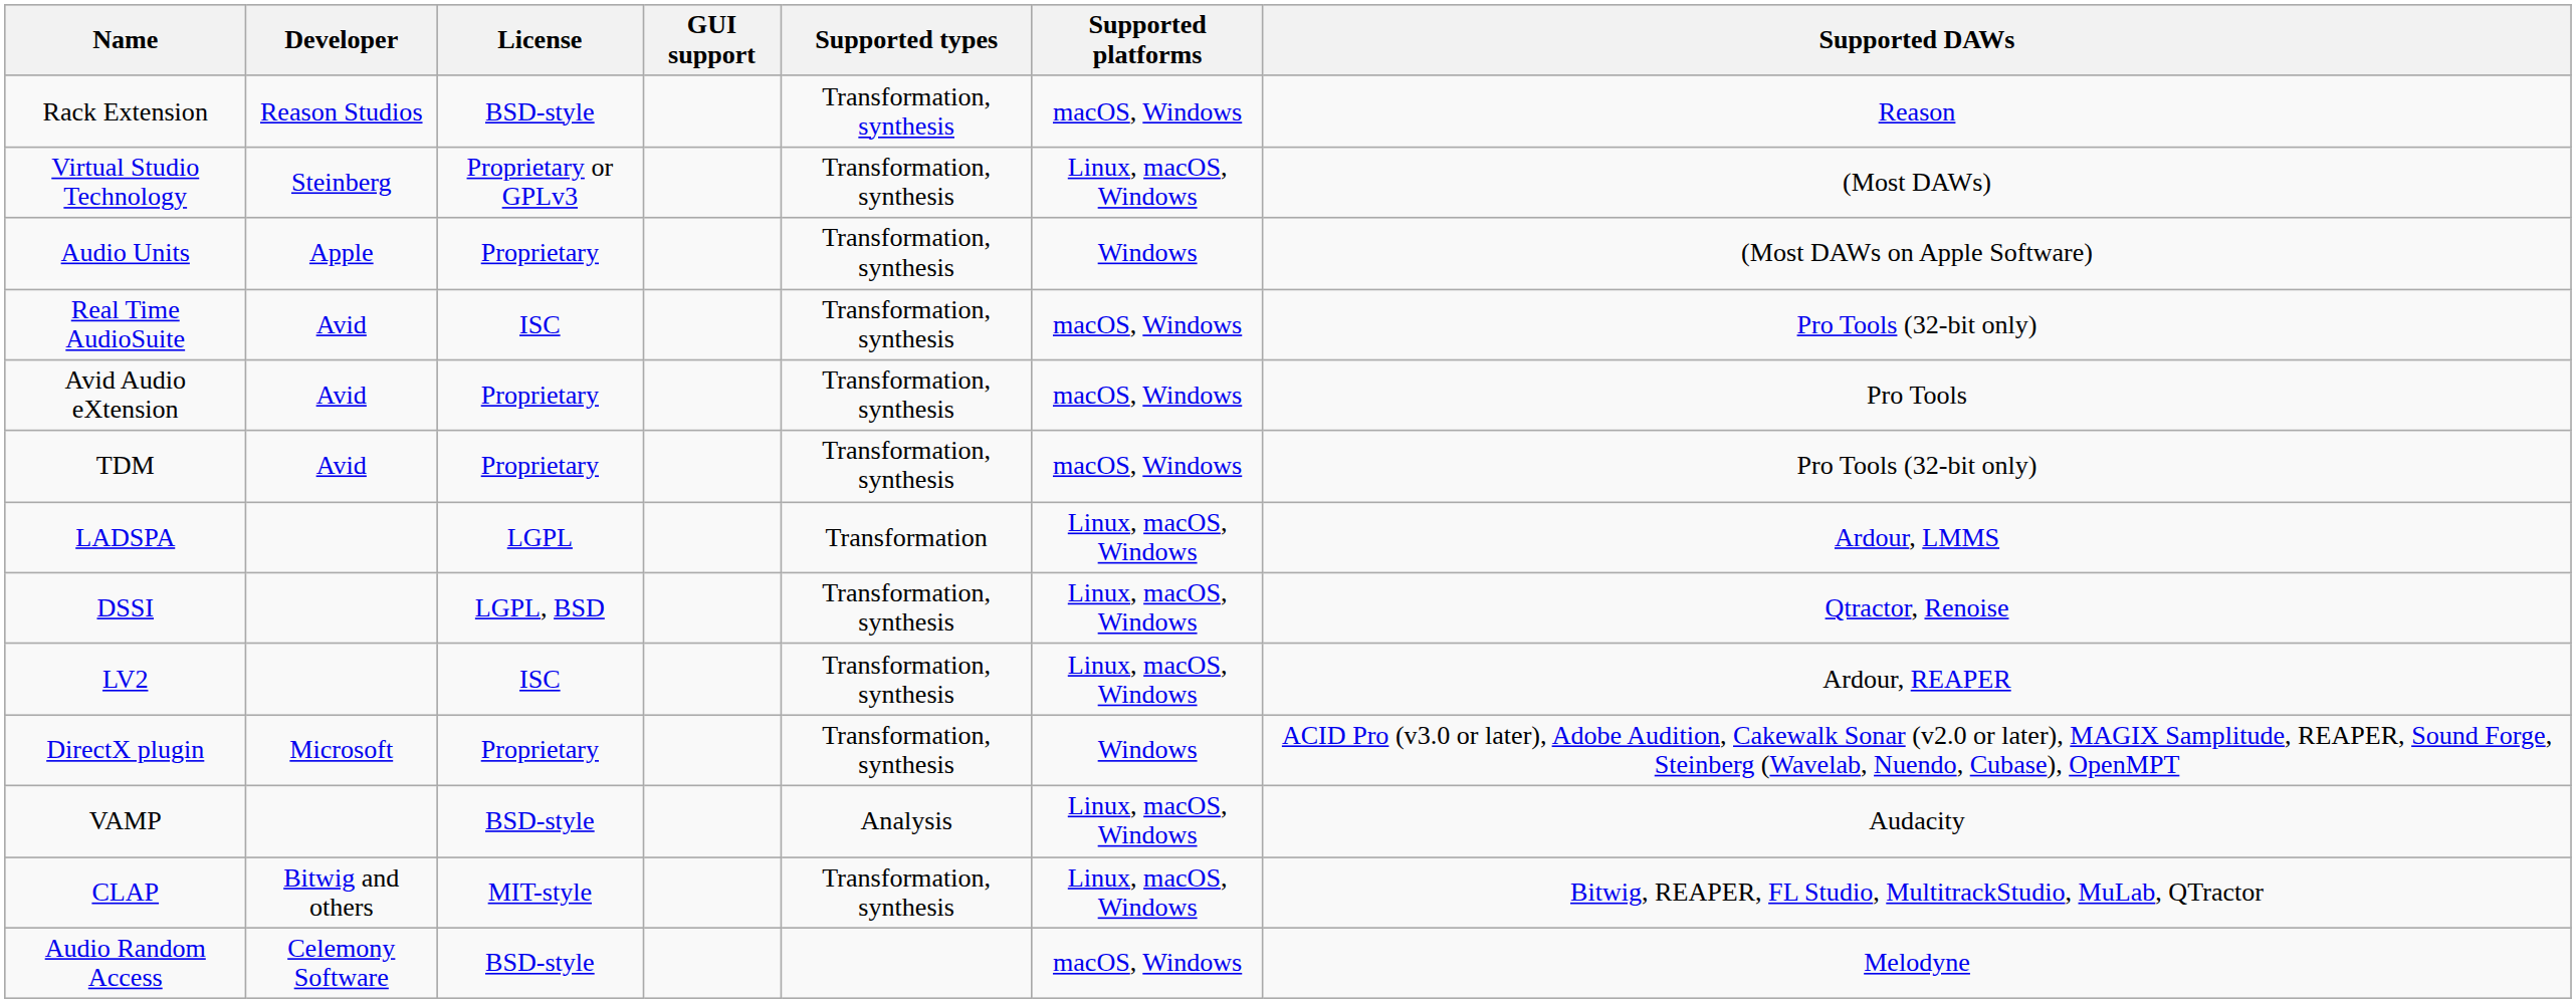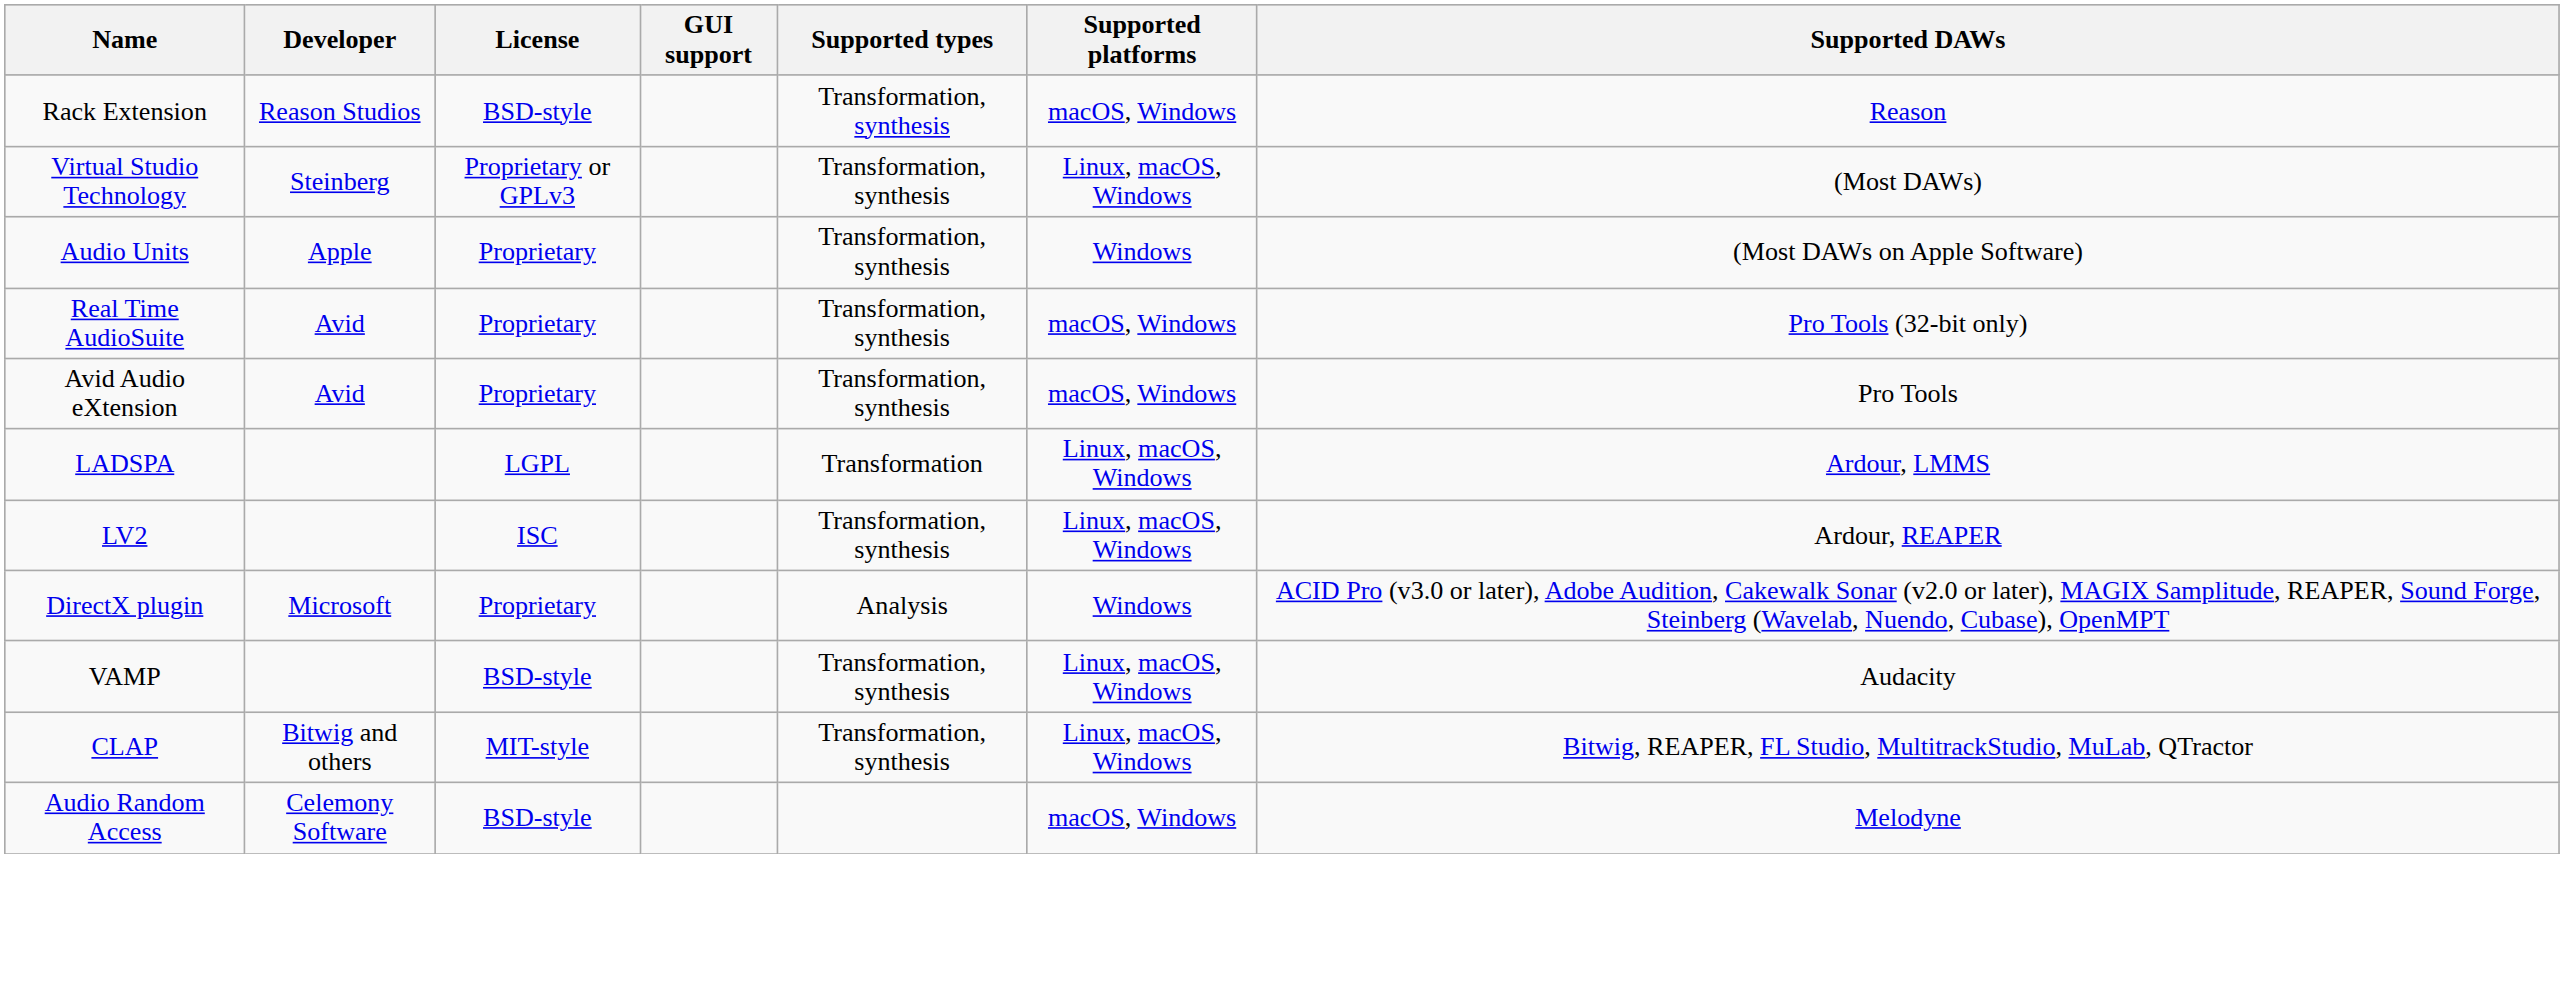 <table class="wikitable sortable" style="text-align: center">
 <tr>
 <th>Name</th>
 <th>Developer</th>
 <th>License</th>
 <th>GUI support</th>
 <th>Supported types</th>
 <th>Supported platforms</th>
 <th>Supported DAWs</th>
 </tr>
 <tr>
 <td>Rack Extension</td>
 <td><a href='#'>Reason Studios</a></td>
 <td><a href='#'>BSD-style</a></td>
 <td></td>
 <td>Transformation, <a href='#'>synthesis</a></td>
 <td><a href='#'>macOS</a>, <a href='#'>Windows</a></td>
 <td><a href='#'>Reason</a></td>
 </tr>
 <tr>
 <td><a href='#'>Virtual Studio Technology</a></td>
 <td><a href='#'>Steinberg</a></td>
 <td><a href='#'>Proprietary</a> or <a href='#'>GPLv3</a></td>
 <td></td>
 <td>Transformation, synthesis</td>
 <td><a href='#'>Linux</a>, <a href='#'>macOS</a>,<br><a href='#'>Windows</a></td>
 <td>(Most DAWs)</td>
 </tr>
 <tr>
 <td><a href='#'>Audio Units</a></td>
 <td><a href='#'>Apple</a></td>
 <td><a href='#'>Proprietary</a></td>
 <td></td>
 <td>Transformation, synthesis</td>
 <td><a href='#'>Windows</a></td>
 <td>(Most DAWs on Apple Software)</td>
 </tr>
 <tr>
 <td><a href='#'>Real Time AudioSuite</a></td>
 <td><a href='#'>Avid</a></td>
-<td><a href='#'>ISC</a></td>
+<td><a href='#'>Proprietary</a></td>
 <td></td>
 <td>Transformation, synthesis</td>
 <td><a href='#'>macOS</a>, <a href='#'>Windows</a></td>
 <td><a href='#'>Pro Tools</a> (32-bit only)</td>
 </tr>
 <tr>
 <td>Avid Audio eXtension</td>
 <td><a href='#'>Avid</a></td>
 <td><a href='#'>Proprietary</a></td>
 <td></td>
 <td>Transformation, synthesis</td>
 <td><a href='#'>macOS</a>, <a href='#'>Windows</a></td>
 <td>Pro Tools</td>
 </tr>
 <tr>
-<td>TDM</td>
-<td><a href='#'>Avid</a></td>
-<td><a href='#'>Proprietary</a></td>
-<td></td>
-<td>Transformation, synthesis</td>
-<td><a href='#'>macOS</a>, <a href='#'>Windows</a></td>
-<td>Pro Tools (32-bit only)</td>
-</tr>
-<tr>
 <td><a href='#'>LADSPA</a></td>
 <td></td>
 <td><a href='#'>LGPL</a></td>
 <td></td>
 <td>Transformation</td>
 <td><a href='#'>Linux</a>, <a href='#'>macOS</a>, <a href='#'>Windows</a></td>
 <td><a href='#'>Ardour</a>, <a href='#'>LMMS</a></td>
-</tr>
-<tr>
-<td><a href='#'>DSSI</a></td>
-<td></td>
-<td><a href='#'>LGPL</a>, <a href='#'>BSD</a></td>
-<td></td>
-<td>Transformation, synthesis</td>
-<td><a href='#'>Linux</a>, <a href='#'>macOS</a>, <a href='#'>Windows</a></td>
-<td><a href='#'>Qtractor</a>, <a href='#'>Renoise</a></td>
 </tr>
 <tr>
 <td><a href='#'>LV2</a></td>
 <td></td>
 <td><a href='#'>ISC</a></td>
 <td></td>
 <td>Transformation, synthesis</td>
 <td><a href='#'>Linux</a>, <a href='#'>macOS</a>, <a href='#'>Windows</a></td>
 <td>Ardour, <a href='#'>REAPER</a></td>
 </tr>
 <tr>
 <td><a href='#'>DirectX plugin</a></td>
 <td><a href='#'>Microsoft</a></td>
 <td><a href='#'>Proprietary</a></td>
 <td></td>
-<td>Transformation, synthesis</td>
+<td>Analysis</td>
 <td><a href='#'>Windows</a></td>
 <td><a href='#'>ACID Pro</a> (v3.0 or later), <a href='#'>Adobe Audition</a>, <a href='#'>Cakewalk Sonar</a> (v2.0 or later), <a href='#'>MAGIX Samplitude</a>, REAPER, <a href='#'>Sound Forge</a>, <a href='#'>Steinberg</a> (<a href='#'>Wavelab</a>, <a href='#'>Nuendo</a>, <a href='#'>Cubase</a>), <a href='#'>OpenMPT</a></td>
 </tr>
 <tr>
 <td>VAMP</td>
 <td></td>
 <td><a href='#'>BSD-style</a></td>
 <td></td>
-<td>Analysis</td>
+<td>Transformation, synthesis</td>
 <td><a href='#'>Linux</a>, <a href='#'>macOS</a>, <a href='#'>Windows</a></td>
 <td>Audacity</td>
 </tr>
 <tr>
 <td><a href='#'>CLAP</a></td>
 <td><a href='#'>Bitwig</a> and others</td>
 <td><a href='#'>MIT-style</a></td>
 <td></td>
 <td>Transformation, synthesis</td>
 <td><a href='#'>Linux</a>, <a href='#'>macOS</a>, <a href='#'>Windows</a></td>
 <td><a href='#'>Bitwig</a>, REAPER, <a href='#'>FL Studio</a>, <a href='#'>MultitrackStudio</a>, <a href='#'>MuLab</a>, QTractor</td>
 </tr>
 <tr>
 <td><a href='#'>Audio Random Access</a></td>
 <td><a href='#'>Celemony Software</a></td>
 <td><a href='#'>BSD-style</a></td>
 <td></td>
 <td></td>
 <td><a href='#'>macOS</a>, <a href='#'>Windows</a></td>
 <td><a href='#'>Melodyne</a></td>
 </tr>
 </table>
